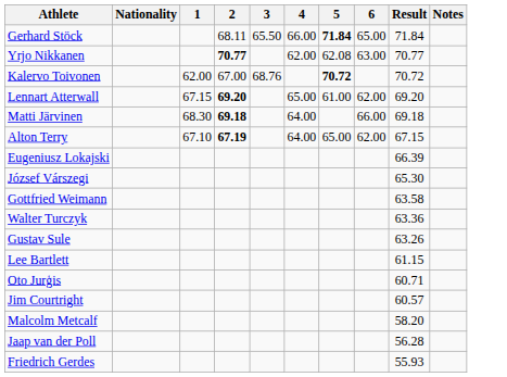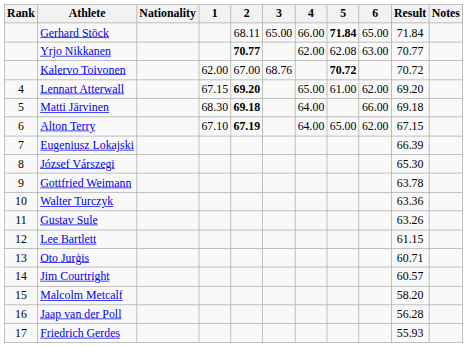 <table class="wikitable sortable" style="text-align:center">
 <tr>
+<th>Rank</th>
 <th>Athlete</th>
 <th>Nationality</th>
 <th>1</th>
 <th>2</th>
 <th>3</th>
 <th>4</th>
 <th>5</th>
 <th>6</th>
 <th>Result</th>
 <th>Notes</th>
 </tr>
 <tr>
+<td></td>
 <td align=left><a href='#'>Gerhard Stöck</a></td>
 <td align=left></td>
 <td></td>
 <td>68.11</td>
-<td>65.50</td>
+<td>65.00</td>
 <td>66.00</td>
 <td><strong>71.84</strong></td>
 <td>65.00</td>
 <td>71.84</td>
 <td></td>
 </tr>
 <tr>
+<td></td>
 <td align=left><a href='#'>Yrjo Nikkanen</a></td>
 <td align=left></td>
 <td></td>
 <td><strong>70.77</strong></td>
 <td></td>
 <td>62.00</td>
 <td>62.08</td>
 <td>63.00</td>
 <td>70.77</td>
 <td></td>
 </tr>
 <tr>
+<td></td>
 <td align=left><a href='#'>Kalervo Toivonen</a></td>
 <td align=left></td>
 <td>62.00</td>
 <td>67.00</td>
 <td>68.76</td>
 <td></td>
 <td><strong>70.72</strong></td>
 <td></td>
 <td>70.72</td>
 <td></td>
 </tr>
 <tr>
+<td>4</td>
 <td align=left><a href='#'>Lennart Atterwall</a></td>
 <td align=left></td>
 <td>67.15</td>
 <td><strong>69.20</strong></td>
 <td></td>
 <td>65.00</td>
 <td>61.00</td>
 <td>62.00</td>
 <td>69.20</td>
 <td></td>
 </tr>
 <tr>
+<td>5</td>
 <td align=left><a href='#'>Matti Järvinen</a></td>
 <td align=left></td>
 <td>68.30</td>
 <td><strong>69.18</strong></td>
 <td></td>
 <td>64.00</td>
 <td></td>
 <td>66.00</td>
 <td>69.18</td>
 <td></td>
 </tr>
 <tr>
+<td>6</td>
 <td align=left><a href='#'>Alton Terry</a></td>
 <td align=left></td>
 <td>67.10</td>
 <td><strong>67.19</strong></td>
 <td></td>
 <td>64.00</td>
 <td>65.00</td>
 <td>62.00</td>
 <td>67.15</td>
 <td></td>
 </tr>
 <tr>
+<td>7</td>
 <td align=left><a href='#'>Eugeniusz Lokajski</a></td>
 <td align=left></td>
 <td></td>
 <td></td>
 <td></td>
 <td></td>
 <td></td>
 <td></td>
 <td>66.39</td>
 <td></td>
 </tr>
 <tr>
+<td>8</td>
 <td align=left><a href='#'>József Várszegi</a></td>
 <td align=left></td>
 <td></td>
 <td></td>
 <td></td>
 <td></td>
 <td></td>
 <td></td>
 <td>65.30</td>
 <td></td>
 </tr>
 <tr>
+<td>9</td>
 <td align=left><a href='#'>Gottfried Weimann</a></td>
 <td align=left></td>
 <td></td>
 <td></td>
 <td></td>
 <td></td>
 <td></td>
 <td></td>
-<td>63.58</td>
+<td>63.78</td>
 <td></td>
 </tr>
 <tr>
+<td>10</td>
 <td align=left><a href='#'>Walter Turczyk</a></td>
 <td align=left></td>
 <td></td>
 <td></td>
 <td></td>
 <td></td>
 <td></td>
 <td></td>
 <td>63.36</td>
 <td></td>
 </tr>
 <tr>
+<td>11</td>
 <td align=left><a href='#'>Gustav Sule</a></td>
 <td align=left></td>
 <td></td>
 <td></td>
 <td></td>
 <td></td>
 <td></td>
 <td></td>
 <td>63.26</td>
 <td></td>
 </tr>
 <tr>
+<td>12</td>
 <td align=left><a href='#'>Lee Bartlett</a></td>
 <td align=left></td>
 <td></td>
 <td></td>
 <td></td>
 <td></td>
 <td></td>
 <td></td>
 <td>61.15</td>
 <td></td>
 </tr>
 <tr>
+<td>13</td>
 <td align=left><a href='#'>Oto Jurģis</a></td>
 <td align=left></td>
 <td></td>
 <td></td>
 <td></td>
 <td></td>
 <td></td>
 <td></td>
 <td>60.71</td>
 <td></td>
 </tr>
 <tr>
+<td>14</td>
 <td align=left><a href='#'>Jim Courtright</a></td>
 <td align=left></td>
 <td></td>
 <td></td>
 <td></td>
 <td></td>
 <td></td>
 <td></td>
 <td>60.57</td>
 <td></td>
 </tr>
 <tr>
+<td>15</td>
 <td align=left><a href='#'>Malcolm Metcalf</a></td>
 <td align=left></td>
 <td></td>
 <td></td>
 <td></td>
 <td></td>
 <td></td>
 <td></td>
 <td>58.20</td>
 <td></td>
 </tr>
 <tr>
+<td>16</td>
 <td align=left><a href='#'>Jaap van der Poll</a></td>
 <td align=left></td>
 <td></td>
 <td></td>
 <td></td>
 <td></td>
 <td></td>
 <td></td>
 <td>56.28</td>
 <td></td>
 </tr>
 <tr>
+<td>17</td>
 <td align=left><a href='#'>Friedrich Gerdes</a></td>
 <td align=left></td>
 <td></td>
 <td></td>
 <td></td>
 <td></td>
 <td></td>
 <td></td>
 <td>55.93</td>
 <td></td>
 </tr>
 </table>
